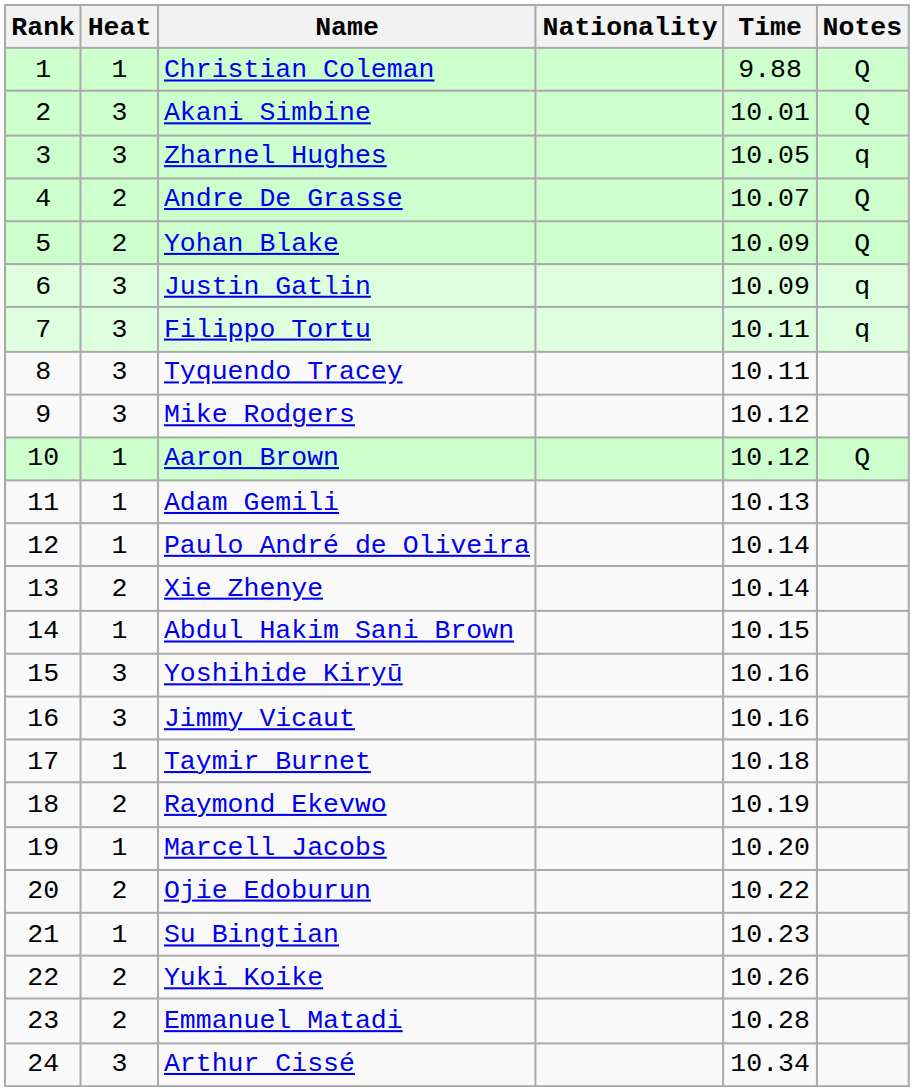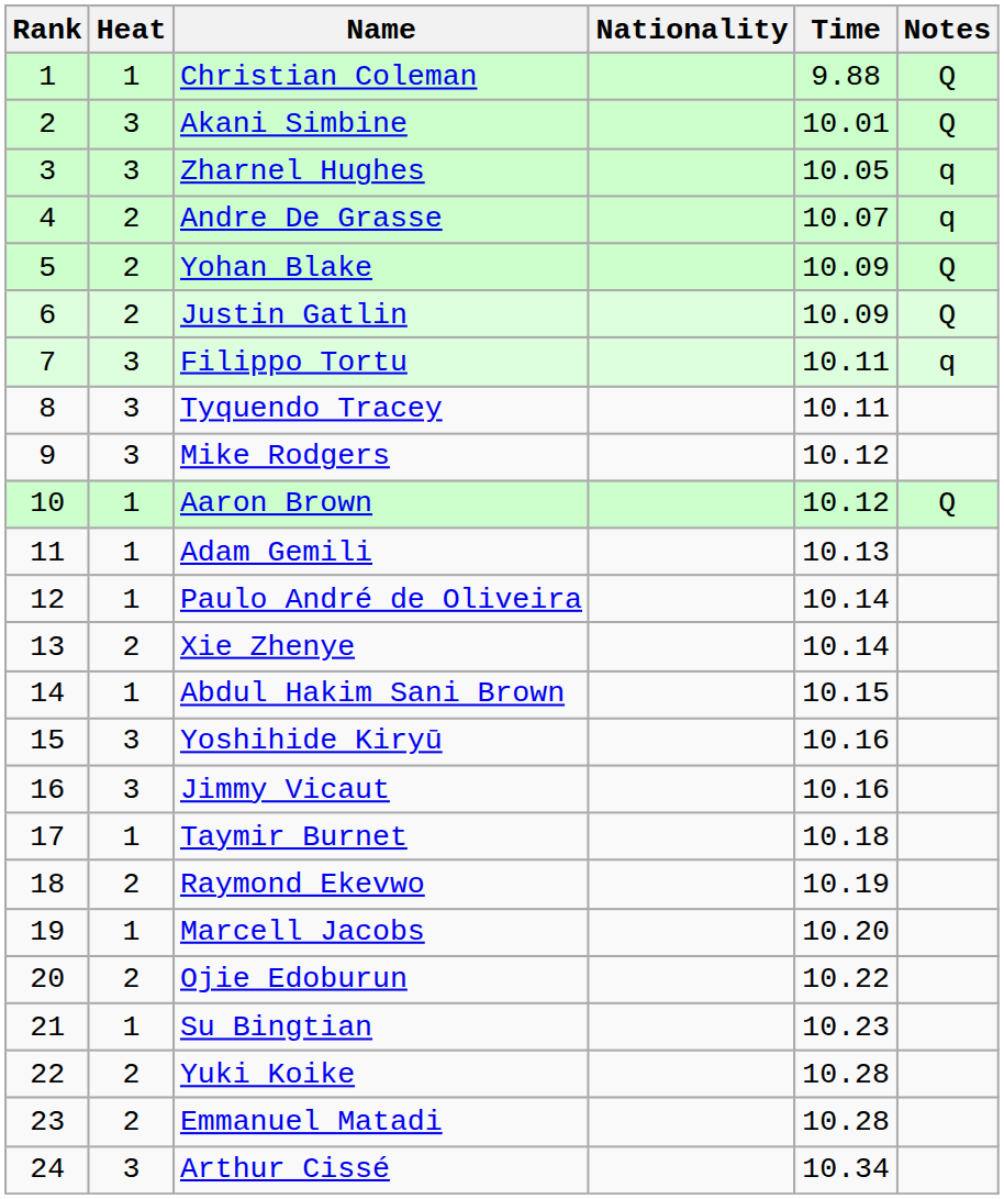 <table class="wikitable sortable" style="text-align:center">
 <tr>
 <th>Rank</th>
 <th>Heat</th>
 <th>Name</th>
 <th>Nationality</th>
 <th>Time</th>
 <th>Notes</th>
 </tr>
 <tr bgcolor=ccffcc>
 <td>1</td>
 <td>1</td>
 <td align=left><a href='#'>Christian Coleman</a></td>
 <td align=left></td>
 <td>9.88</td>
 <td>Q</td>
 </tr>
 <tr bgcolor=ccffcc>
 <td>2</td>
 <td>3</td>
 <td align=left><a href='#'>Akani Simbine</a></td>
 <td align=left></td>
 <td>10.01</td>
 <td>Q</td>
 </tr>
 <tr bgcolor=ccffcc>
 <td>3</td>
 <td>3</td>
 <td align=left><a href='#'>Zharnel Hughes</a></td>
 <td align=left></td>
 <td>10.05</td>
 <td>q</td>
 </tr>
 <tr bgcolor=ccffcc>
 <td>4</td>
 <td>2</td>
 <td align=left><a href='#'>Andre De Grasse</a></td>
 <td align=left></td>
 <td>10.07</td>
-<td>Q</td>
+<td>q</td>
 </tr>
 <tr bgcolor=ccffcc>
 <td>5</td>
 <td>2</td>
 <td align=left><a href='#'>Yohan Blake</a></td>
 <td align=left></td>
 <td>10.09</td>
 <td>Q</td>
 </tr>
 <tr bgcolor=ddffdd>
 <td>6</td>
-<td>3</td>
+<td>2</td>
 <td align=left><a href='#'>Justin Gatlin</a></td>
 <td align=left></td>
 <td>10.09</td>
-<td>q</td>
+<td>Q</td>
 </tr>
 <tr bgcolor=ddffdd>
 <td>7</td>
 <td>3</td>
 <td align=left><a href='#'>Filippo Tortu</a></td>
 <td align=left></td>
 <td>10.11</td>
 <td>q</td>
 </tr>
 <tr>
 <td>8</td>
 <td>3</td>
 <td align=left><a href='#'>Tyquendo Tracey</a></td>
 <td align=left></td>
 <td>10.11</td>
 <td></td>
 </tr>
 <tr>
 <td>9</td>
 <td>3</td>
 <td align=left><a href='#'>Mike Rodgers</a></td>
 <td align=left></td>
 <td>10.12</td>
 <td></td>
 </tr>
 <tr bgcolor=ccffcc>
 <td>10</td>
 <td>1</td>
 <td align=left><a href='#'>Aaron Brown</a></td>
 <td align=left></td>
 <td>10.12</td>
 <td>Q</td>
 </tr>
 <tr>
 <td>11</td>
 <td>1</td>
 <td align=left><a href='#'>Adam Gemili</a></td>
 <td align=left></td>
 <td>10.13</td>
 <td></td>
 </tr>
 <tr>
 <td>12</td>
 <td>1</td>
 <td align=left><a href='#'>Paulo André de Oliveira</a></td>
 <td align=left></td>
 <td>10.14</td>
 <td></td>
 </tr>
 <tr>
 <td>13</td>
 <td>2</td>
 <td align=left><a href='#'>Xie Zhenye</a></td>
 <td align=left></td>
 <td>10.14</td>
 <td></td>
 </tr>
 <tr>
 <td>14</td>
 <td>1</td>
 <td align=left><a href='#'>Abdul Hakim Sani Brown</a></td>
 <td align=left></td>
 <td>10.15</td>
 <td></td>
 </tr>
 <tr>
 <td>15</td>
 <td>3</td>
 <td align=left><a href='#'>Yoshihide Kiryū</a></td>
 <td align=left></td>
 <td>10.16</td>
 <td></td>
 </tr>
 <tr>
 <td>16</td>
 <td>3</td>
 <td align=left><a href='#'>Jimmy Vicaut</a></td>
 <td align=left></td>
 <td>10.16</td>
 <td></td>
 </tr>
 <tr>
 <td>17</td>
 <td>1</td>
 <td align=left><a href='#'>Taymir Burnet</a></td>
 <td align=left></td>
 <td>10.18</td>
 <td></td>
 </tr>
 <tr>
 <td>18</td>
 <td>2</td>
 <td align=left><a href='#'>Raymond Ekevwo</a></td>
 <td align=left></td>
 <td>10.19</td>
 <td></td>
 </tr>
 <tr>
 <td>19</td>
 <td>1</td>
 <td align=left><a href='#'>Marcell Jacobs</a></td>
 <td align=left></td>
 <td>10.20</td>
 <td></td>
 </tr>
 <tr>
 <td>20</td>
 <td>2</td>
 <td align=left><a href='#'>Ojie Edoburun</a></td>
 <td align=left></td>
 <td>10.22</td>
 <td></td>
 </tr>
 <tr>
 <td>21</td>
 <td>1</td>
 <td align=left><a href='#'>Su Bingtian</a></td>
 <td align=left></td>
 <td>10.23</td>
 <td></td>
 </tr>
 <tr>
 <td>22</td>
 <td>2</td>
 <td align=left><a href='#'>Yuki Koike</a></td>
 <td align=left></td>
-<td>10.26</td>
+<td>10.28</td>
 <td></td>
 </tr>
 <tr>
 <td>23</td>
 <td>2</td>
 <td align=left><a href='#'>Emmanuel Matadi</a></td>
 <td align=left></td>
 <td>10.28</td>
 <td></td>
 </tr>
 <tr>
 <td>24</td>
 <td>3</td>
 <td align=left><a href='#'>Arthur Cissé</a></td>
 <td align=left></td>
 <td>10.34</td>
 <td></td>
 </tr>
 </table>
